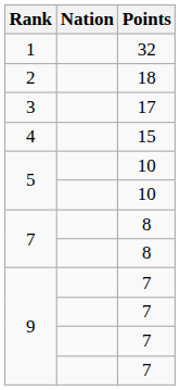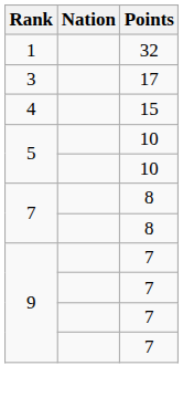 <table class="wikitable" style="text-align:center">
 <tr>
 <th>Rank</th>
 <th>Nation</th>
 <th>Points</th>
 </tr>
 <tr>
 <td>1</td>
 <td align=left></td>
 <td>32</td>
-</tr>
-<tr>
-<td>2</td>
-<td align=left></td>
-<td>18</td>
 </tr>
 <tr>
 <td>3</td>
 <td align=left></td>
 <td>17</td>
 </tr>
 <tr>
 <td>4</td>
 <td align=left></td>
 <td>15</td>
 </tr>
 <tr>
 <td rowspan="2">5</td>
 <td align="left"></td>
 <td>10</td>
 </tr>
 <tr>
 <td align="left"></td>
 <td>10</td>
 </tr>
 <tr>
 <td rowspan="2">7</td>
 <td align="left"></td>
 <td>8</td>
 </tr>
 <tr>
 <td align="left"></td>
 <td>8</td>
 </tr>
 <tr>
 <td rowspan="4">9</td>
 <td align="left"></td>
 <td>7</td>
 </tr>
 <tr>
 <td align="left"></td>
 <td>7</td>
 </tr>
 <tr>
 <td align="left"></td>
 <td>7</td>
 </tr>
 <tr>
 <td align="left"></td>
 <td>7</td>
 </tr>
 </table>
